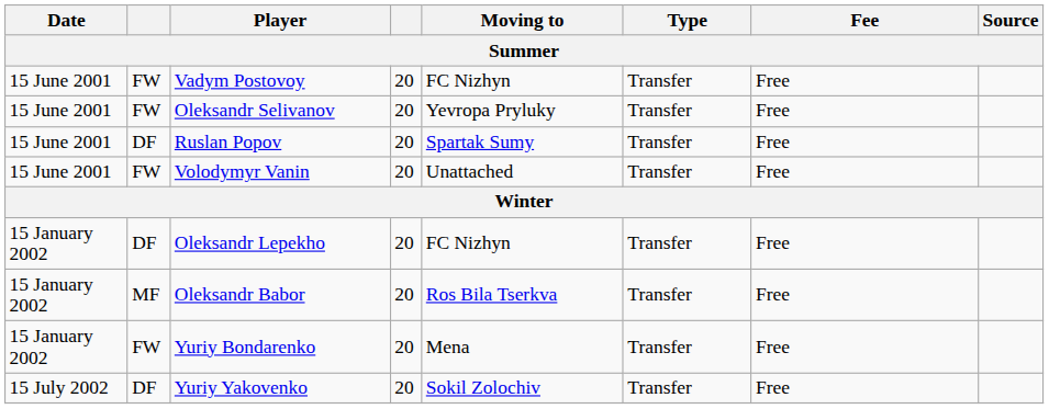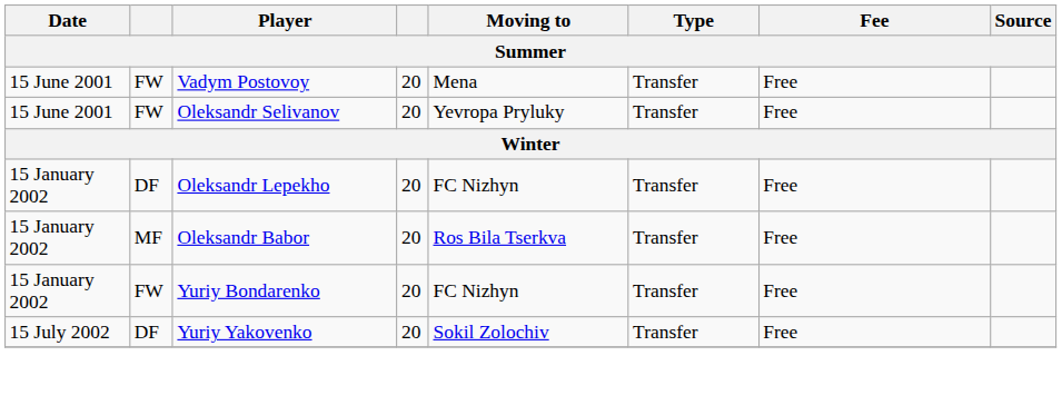 <table class="wikitable sortable">
 <tr>
 <th style="width:115px;">Date</th>
 <th style="width:30px;"></th>
 <th style="width:220px;">Player</th>
 <th style="width:20px;"></th>
 <th style="width:200px;">Moving to</th>
 <th style="width:120px;" class="unsortable">Type</th>
 <th style="width:250px;" class="unsortable">Fee</th>
 <th style="width:20px;">Source</th>
 </tr>
 <tr>
 <th colspan=8>Summer</th>
 </tr>
 <tr>
 <td>15 June 2001</td>
 <td>FW</td>
 <td> <a href='#'>Vadym Postovoy</a></td>
 <td>20</td>
-<td> FC Nizhyn</td>
+<td> Mena</td>
 <td>Transfer</td>
 <td>Free</td>
 <td></td>
 </tr>
 <tr>
 <td>15 June 2001</td>
 <td>FW</td>
 <td> <a href='#'>Oleksandr Selivanov</a></td>
 <td>20</td>
 <td> Yevropa Pryluky</td>
-<td>Transfer</td>
-<td>Free</td>
-<td></td>
-</tr>
-<tr>
-<td>15 June 2001</td>
-<td>DF</td>
-<td> <a href='#'>Ruslan Popov</a></td>
-<td>20</td>
-<td> <a href='#'>Spartak Sumy</a></td>
-<td>Transfer</td>
-<td>Free</td>
-<td></td>
-</tr>
-<tr>
-<td>15 June 2001</td>
-<td>FW</td>
-<td> <a href='#'>Volodymyr Vanin</a></td>
-<td>20</td>
-<td>Unattached</td>
 <td>Transfer</td>
 <td>Free</td>
 <td></td>
 </tr>
 <tr>
 <th colspan=8>Winter</th>
 </tr>
 <tr>
 <td>15 January 2002</td>
 <td>DF</td>
 <td> <a href='#'>Oleksandr Lepekho</a></td>
 <td>20</td>
 <td> FC Nizhyn</td>
 <td>Transfer</td>
 <td>Free</td>
 <td></td>
 </tr>
 <tr>
 <td>15 January 2002</td>
 <td>MF</td>
 <td> <a href='#'>Oleksandr Babor</a></td>
 <td>20</td>
 <td> <a href='#'>Ros Bila Tserkva</a></td>
 <td>Transfer</td>
 <td>Free</td>
 <td></td>
 </tr>
 <tr>
 <td>15 January 2002</td>
 <td>FW</td>
 <td> <a href='#'>Yuriy Bondarenko</a></td>
 <td>20</td>
-<td> Mena</td>
+<td> FC Nizhyn</td>
 <td>Transfer</td>
 <td>Free</td>
 <td></td>
 </tr>
 <tr>
 <td>15 July 2002</td>
 <td>DF</td>
 <td> <a href='#'>Yuriy Yakovenko</a></td>
 <td>20</td>
 <td> <a href='#'>Sokil Zolochiv</a></td>
 <td>Transfer</td>
 <td>Free</td>
 <td></td>
 </tr>
 <tr>
 </tr>
 </table>
